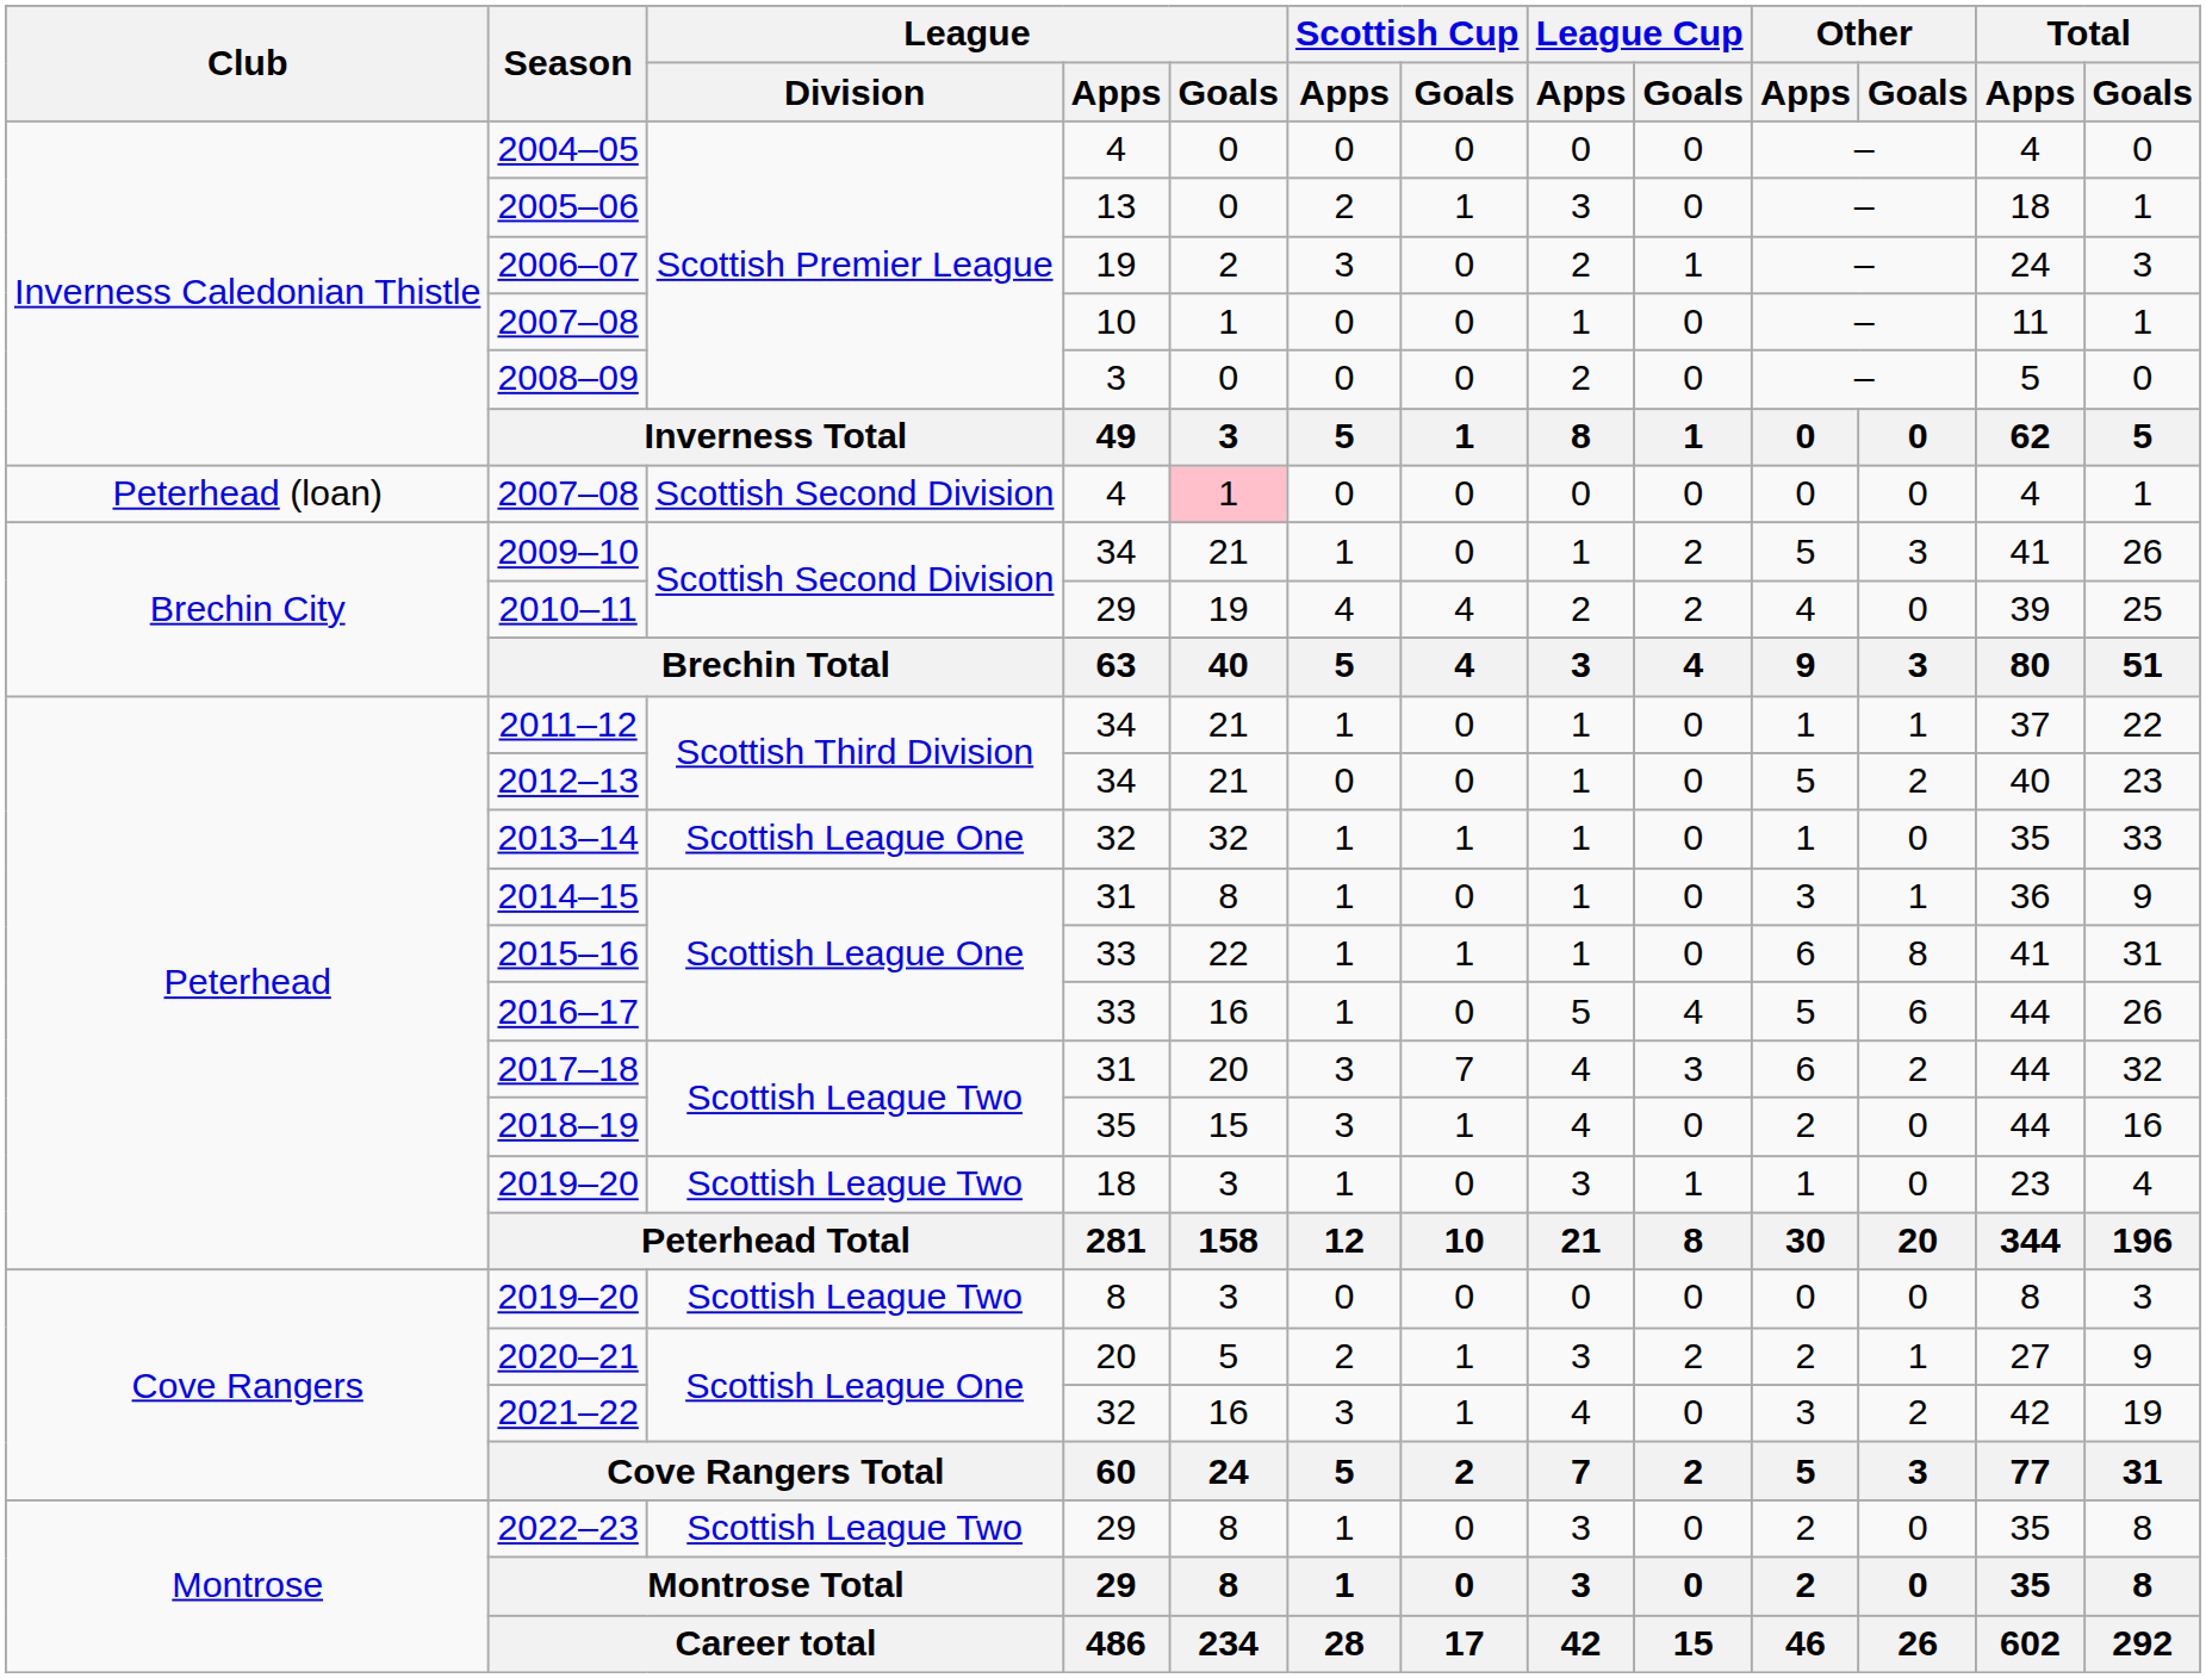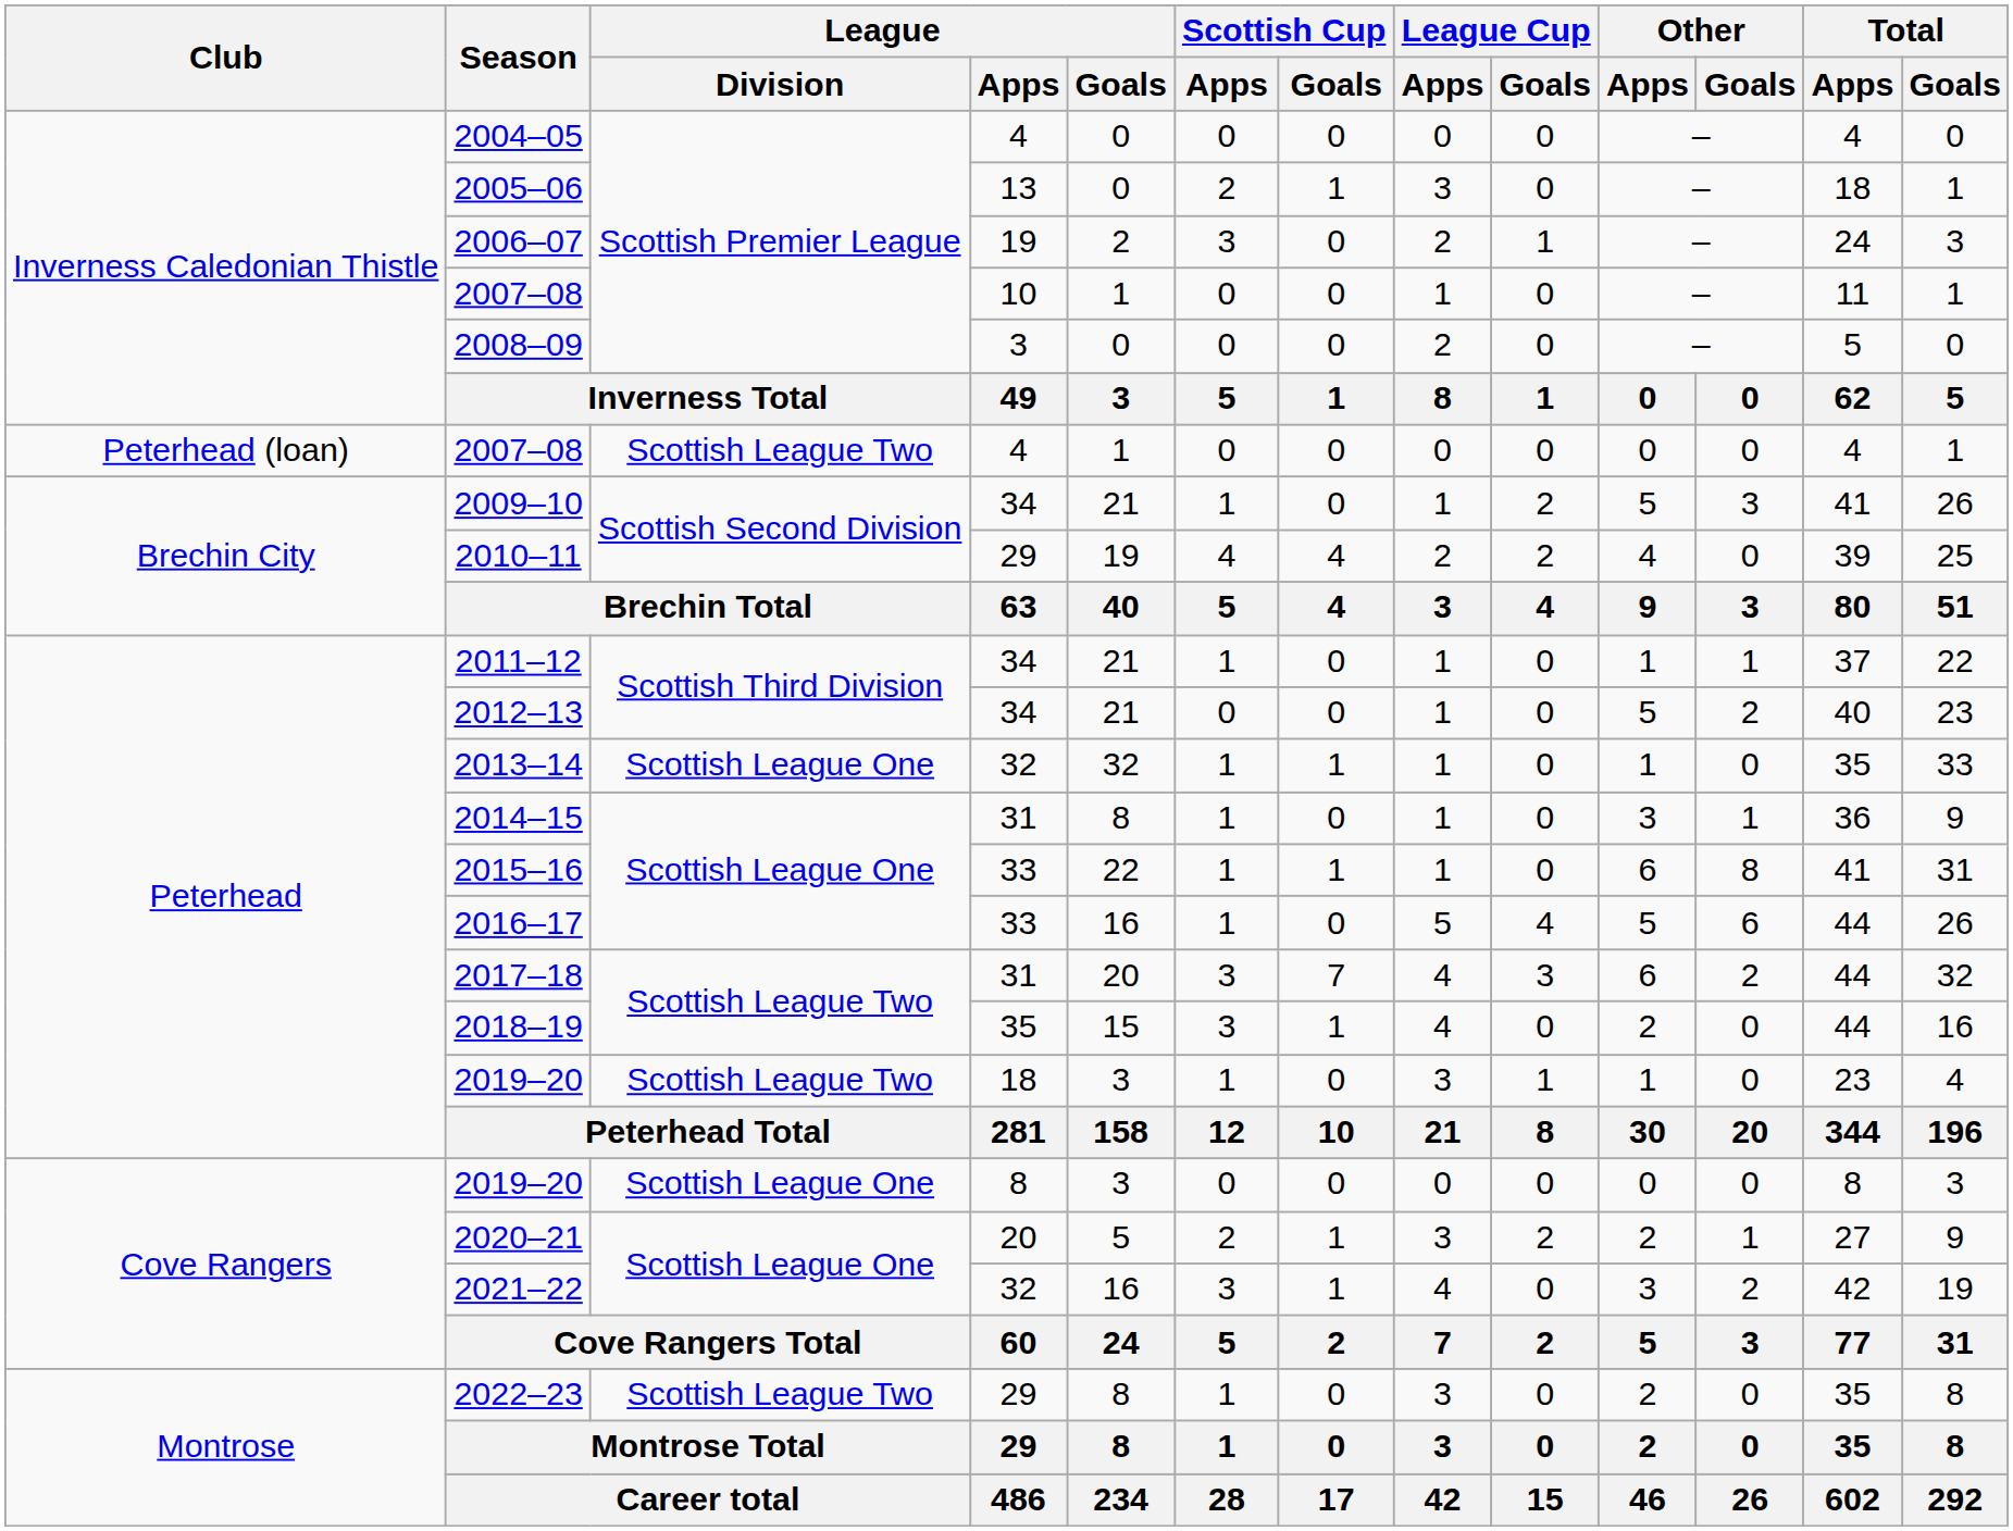 <table class="wikitable" style="text-align: center">
 <tr>
 <th rowspan="2">Club</th>
 <th rowspan="2">Season</th>
 <th colspan="3">League</th>
 <th colspan="2"><a href='#'>Scottish Cup</a></th>
 <th colspan="2"><a href='#'>League Cup</a></th>
 <th colspan="2">Other</th>
 <th colspan="2">Total</th>
 </tr>
 <tr>
 <th>Division</th>
 <th>Apps</th>
 <th>Goals</th>
 <th>Apps</th>
 <th>Goals</th>
 <th>Apps</th>
 <th>Goals</th>
 <th>Apps</th>
 <th>Goals</th>
 <th>Apps</th>
 <th>Goals</th>
 </tr>
 <tr>
 <td rowspan="6"><a href='#'>Inverness Caledonian Thistle</a></td>
 <td><a href='#'>2004–05</a></td>
 <td rowspan="5"><a href='#'>Scottish Premier League</a></td>
 <td>4</td>
 <td>0</td>
 <td>0</td>
 <td>0</td>
 <td>0</td>
 <td>0</td>
 <td colspan="2">–</td>
 <td>4</td>
 <td>0</td>
 </tr>
 <tr>
 <td><a href='#'>2005–06</a></td>
 <td>13</td>
 <td>0</td>
 <td>2</td>
 <td>1</td>
 <td>3</td>
 <td>0</td>
 <td colspan="2">–</td>
 <td>18</td>
 <td>1</td>
 </tr>
 <tr>
 <td><a href='#'>2006–07</a></td>
 <td>19</td>
 <td>2</td>
 <td>3</td>
 <td>0</td>
 <td>2</td>
 <td>1</td>
 <td colspan="2">–</td>
 <td>24</td>
 <td>3</td>
 </tr>
 <tr>
 <td><a href='#'>2007–08</a></td>
 <td>10</td>
 <td>1</td>
 <td>0</td>
 <td>0</td>
 <td>1</td>
 <td>0</td>
 <td colspan="2">–</td>
 <td>11</td>
 <td>1</td>
 </tr>
 <tr>
 <td><a href='#'>2008–09</a></td>
 <td>3</td>
 <td>0</td>
 <td>0</td>
 <td>0</td>
 <td>2</td>
 <td>0</td>
 <td colspan="2">–</td>
 <td>5</td>
 <td>0</td>
 </tr>
 <tr>
 <th colspan="2">Inverness Total</th>
 <th>49</th>
 <th>3</th>
 <th>5</th>
 <th>1</th>
 <th>8</th>
 <th>1</th>
 <th>0</th>
 <th>0</th>
 <th>62</th>
 <th>5</th>
 </tr>
 <tr>
 <td><a href='#'>Peterhead</a> (loan)</td>
 <td><a href='#'>2007–08</a></td>
-<td><a href='#'>Scottish Second Division</a></td>
+<td><a href='#'>Scottish League Two</a></td>
 <td>4</td>
-<td style="background: pink;">1</td>
+<td>1</td>
 <td>0</td>
 <td>0</td>
 <td>0</td>
 <td>0</td>
 <td>0</td>
 <td>0</td>
 <td>4</td>
 <td>1</td>
 </tr>
 <tr>
 <td rowspan="3"><a href='#'>Brechin City</a></td>
 <td><a href='#'>2009–10</a></td>
 <td rowspan="2"><a href='#'>Scottish Second Division</a></td>
 <td>34</td>
 <td>21</td>
 <td>1</td>
 <td>0</td>
 <td>1</td>
 <td>2</td>
 <td>5</td>
 <td>3</td>
 <td>41</td>
 <td>26</td>
 </tr>
 <tr>
 <td><a href='#'>2010–11</a></td>
 <td>29</td>
 <td>19</td>
 <td>4</td>
 <td>4</td>
 <td>2</td>
 <td>2</td>
 <td>4</td>
 <td>0</td>
 <td>39</td>
 <td>25</td>
 </tr>
 <tr>
 <th colspan="2">Brechin Total</th>
 <th>63</th>
 <th>40</th>
 <th>5</th>
 <th>4</th>
 <th>3</th>
 <th>4</th>
 <th>9</th>
 <th>3</th>
 <th>80</th>
 <th>51</th>
 </tr>
 <tr>
 <td rowspan="10"><a href='#'>Peterhead</a></td>
 <td><a href='#'>2011–12</a></td>
 <td rowspan="2"><a href='#'>Scottish Third Division</a></td>
 <td>34</td>
 <td>21</td>
 <td>1</td>
 <td>0</td>
 <td>1</td>
 <td>0</td>
 <td>1</td>
 <td>1</td>
 <td>37</td>
 <td>22</td>
 </tr>
 <tr>
 <td><a href='#'>2012–13</a></td>
 <td>34</td>
 <td>21</td>
 <td>0</td>
 <td>0</td>
 <td>1</td>
 <td>0</td>
 <td>5</td>
 <td>2</td>
 <td>40</td>
 <td>23</td>
 </tr>
 <tr>
 <td><a href='#'>2013–14</a></td>
 <td><a href='#'>Scottish League One</a></td>
 <td>32</td>
 <td>32</td>
 <td>1</td>
 <td>1</td>
 <td>1</td>
 <td>0</td>
 <td>1</td>
 <td>0</td>
 <td>35</td>
 <td>33</td>
 </tr>
 <tr>
 <td><a href='#'>2014–15</a></td>
 <td rowspan="3"><a href='#'>Scottish League One</a></td>
 <td>31</td>
 <td>8</td>
 <td>1</td>
 <td>0</td>
 <td>1</td>
 <td>0</td>
 <td>3</td>
 <td>1</td>
 <td>36</td>
 <td>9</td>
 </tr>
 <tr>
 <td><a href='#'>2015–16</a></td>
 <td>33</td>
 <td>22</td>
 <td>1</td>
 <td>1</td>
 <td>1</td>
 <td>0</td>
 <td>6</td>
 <td>8</td>
 <td>41</td>
 <td>31</td>
 </tr>
 <tr>
 <td><a href='#'>2016–17</a></td>
 <td>33</td>
 <td>16</td>
 <td>1</td>
 <td>0</td>
 <td>5</td>
 <td>4</td>
 <td>5</td>
 <td>6</td>
 <td>44</td>
 <td>26</td>
 </tr>
 <tr>
 <td><a href='#'>2017–18</a></td>
 <td rowspan="2"><a href='#'>Scottish League Two</a></td>
 <td>31</td>
 <td>20</td>
 <td>3</td>
 <td>7</td>
 <td>4</td>
 <td>3</td>
 <td>6</td>
 <td>2</td>
 <td>44</td>
 <td>32</td>
 </tr>
 <tr>
 <td><a href='#'>2018–19</a></td>
 <td>35</td>
 <td>15</td>
 <td>3</td>
 <td>1</td>
 <td>4</td>
 <td>0</td>
 <td>2</td>
 <td>0</td>
 <td>44</td>
 <td>16</td>
 </tr>
 <tr>
 <td><a href='#'>2019–20</a></td>
 <td><a href='#'>Scottish League Two</a></td>
 <td>18</td>
 <td>3</td>
 <td>1</td>
 <td>0</td>
 <td>3</td>
 <td>1</td>
 <td>1</td>
 <td>0</td>
 <td>23</td>
 <td>4</td>
 </tr>
 <tr>
 <th colspan="2">Peterhead Total</th>
 <th>281</th>
 <th>158</th>
 <th>12</th>
 <th>10</th>
 <th>21</th>
 <th>8</th>
 <th>30</th>
 <th>20</th>
 <th>344</th>
 <th>196</th>
 </tr>
 <tr>
 <td rowspan="4"><a href='#'>Cove Rangers</a></td>
 <td><a href='#'>2019–20</a></td>
-<td><a href='#'>Scottish League Two</a></td>
+<td><a href='#'>Scottish League One</a></td>
 <td>8</td>
 <td>3</td>
 <td>0</td>
 <td>0</td>
 <td>0</td>
 <td>0</td>
 <td>0</td>
 <td>0</td>
 <td>8</td>
 <td>3</td>
 </tr>
 <tr>
 <td><a href='#'>2020–21</a></td>
 <td rowspan="2"><a href='#'>Scottish League One</a></td>
 <td>20</td>
 <td>5</td>
 <td>2</td>
 <td>1</td>
 <td>3</td>
 <td>2</td>
 <td>2</td>
 <td>1</td>
 <td>27</td>
 <td>9</td>
 </tr>
 <tr>
 <td><a href='#'>2021–22</a></td>
 <td>32</td>
 <td>16</td>
 <td>3</td>
 <td>1</td>
 <td>4</td>
 <td>0</td>
 <td>3</td>
 <td>2</td>
 <td>42</td>
 <td>19</td>
 </tr>
 <tr>
 <th colspan="2">Cove Rangers Total</th>
 <th>60</th>
 <th>24</th>
 <th>5</th>
 <th>2</th>
 <th>7</th>
 <th>2</th>
 <th>5</th>
 <th>3</th>
 <th>77</th>
 <th>31</th>
 </tr>
 <tr>
 <td rowspan="10"><a href='#'>Montrose</a></td>
 <td><a href='#'>2022–23</a></td>
 <td><a href='#'>Scottish League Two</a></td>
 <td>29</td>
 <td>8</td>
 <td>1</td>
 <td>0</td>
 <td>3</td>
 <td>0</td>
 <td>2</td>
 <td>0</td>
 <td>35</td>
 <td>8</td>
 </tr>
 <tr>
 <th colspan="2">Montrose Total</th>
 <th>29</th>
 <th>8</th>
 <th>1</th>
 <th>0</th>
 <th>3</th>
 <th>0</th>
 <th>2</th>
 <th>0</th>
 <th>35</th>
 <th>8</th>
 </tr>
 <tr>
 <th colspan="2">Career total</th>
 <th>486</th>
 <th>234</th>
 <th>28</th>
 <th>17</th>
 <th>42</th>
 <th>15</th>
 <th>46</th>
 <th>26</th>
 <th>602</th>
 <th>292</th>
 </tr>
 </table>
